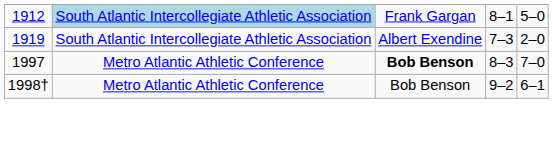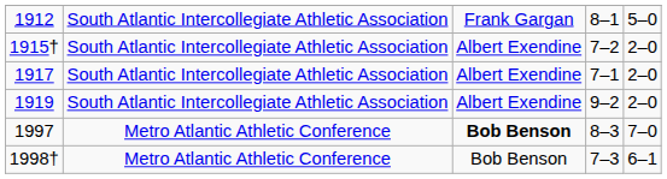 <table class="wikitable" style="text-align:center;">
 <tr>
 </tr>
 <tr>
 <td><a href='#'>1912</a></td>
-<td style="background: lightblue;"><a href='#'>South Atlantic Intercollegiate Athletic Association</a></td>
+<td><a href='#'>South Atlantic Intercollegiate Athletic Association</a></td>
 <td><a href='#'>Frank Gargan</a></td>
 <td>8–1</td>
 <td>5–0</td>
 </tr>
 <tr>
+<td><a href='#'>1915</a>†</td>
+<td><a href='#'>South Atlantic Intercollegiate Athletic Association</a></td>
+<td><a href='#'>Albert Exendine</a></td>
+<td>7–2</td>
+<td>2–0</td>
+</tr>
+<tr>
+<td><a href='#'>1917</a></td>
+<td><a href='#'>South Atlantic Intercollegiate Athletic Association</a></td>
+<td><a href='#'>Albert Exendine</a></td>
+<td>7–1</td>
+<td>2–0</td>
+</tr>
+<tr>
 <td><a href='#'>1919</a></td>
 <td><a href='#'>South Atlantic Intercollegiate Athletic Association</a></td>
 <td><a href='#'>Albert Exendine</a></td>
-<td>7–3</td>
+<td>9–2</td>
 <td>2–0</td>
 </tr>
 <tr>
 <td>1997</td>
 <td><a href='#'>Metro Atlantic Athletic Conference</a></td>
 <td><strong>Bob Benson</strong></td>
 <td>8–3</td>
 <td>7–0</td>
 </tr>
 <tr>
 <td>1998†</td>
 <td><a href='#'>Metro Atlantic Athletic Conference</a></td>
 <td>Bob Benson</td>
-<td>9–2</td>
+<td>7–3</td>
 <td>6–1</td>
 </tr>
 </table>
